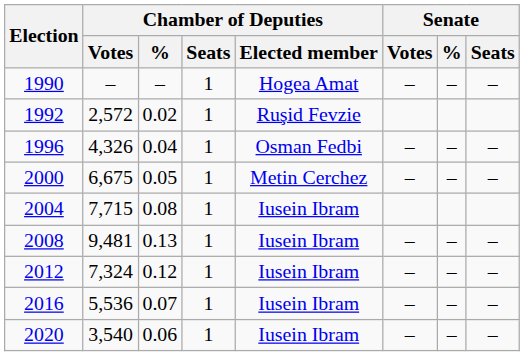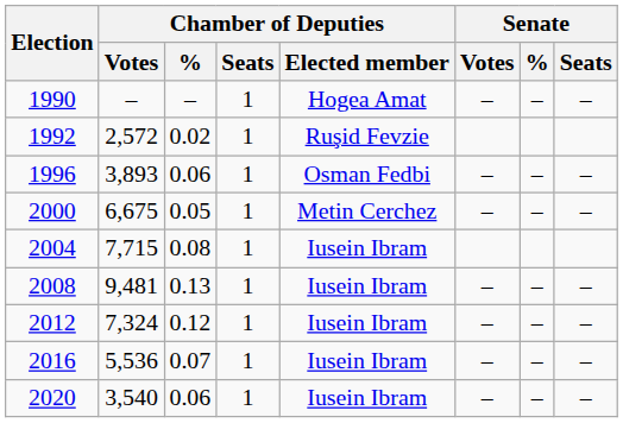 <table class=wikitable style=text-align:center>
 <tr>
 <th rowspan=2>Election</th>
 <th colspan=4>Chamber of Deputies</th>
 <th colspan=3>Senate</th>
 </tr>
 <tr>
 <th>Votes</th>
 <th>%</th>
 <th>Seats</th>
 <th>Elected member</th>
 <th>Votes</th>
 <th>%</th>
 <th>Seats</th>
 </tr>
 <tr>
 <td align=center><a href='#'>1990</a></td>
 <td>–</td>
 <td>–</td>
 <td>1</td>
 <td><a href='#'>Hogea Amat</a></td>
 <td>–</td>
 <td>–</td>
 <td>–</td>
 </tr>
 <tr>
 <td align=center><a href='#'>1992</a></td>
 <td>2,572</td>
 <td>0.02</td>
 <td>1</td>
 <td><a href='#'>Ruşid Fevzie</a></td>
 <td></td>
 <td></td>
 <td></td>
 </tr>
 <tr>
 <td align=center><a href='#'>1996</a></td>
-<td>4,326</td>
-<td>0.04</td>
+<td>3,893</td>
+<td>0.06</td>
 <td>1</td>
 <td><a href='#'>Osman Fedbi</a></td>
 <td>–</td>
 <td>–</td>
 <td>–</td>
 </tr>
 <tr>
 <td align=center><a href='#'>2000</a></td>
 <td>6,675</td>
 <td>0.05</td>
 <td>1</td>
 <td><a href='#'>Metin Cerchez</a></td>
 <td>–</td>
 <td>–</td>
 <td>–</td>
 </tr>
 <tr>
 <td align=center><a href='#'>2004</a></td>
 <td>7,715</td>
 <td>0.08</td>
 <td>1</td>
 <td><a href='#'>Iusein Ibram</a></td>
 <td></td>
 <td></td>
 <td></td>
 </tr>
 <tr>
 <td align=center><a href='#'>2008</a></td>
 <td>9,481</td>
 <td>0.13</td>
 <td>1</td>
 <td><a href='#'>Iusein Ibram</a></td>
 <td>–</td>
 <td>–</td>
 <td>–</td>
 </tr>
 <tr>
 <td align=center><a href='#'>2012</a></td>
 <td>7,324</td>
 <td>0.12</td>
 <td>1</td>
 <td><a href='#'>Iusein Ibram</a></td>
 <td>–</td>
 <td>–</td>
 <td>–</td>
 </tr>
 <tr>
 <td align=center><a href='#'>2016</a></td>
 <td>5,536</td>
 <td>0.07</td>
 <td>1</td>
 <td><a href='#'>Iusein Ibram</a></td>
 <td>–</td>
 <td>–</td>
 <td>–</td>
 </tr>
 <tr>
 <td align=center><a href='#'>2020</a></td>
 <td>3,540</td>
 <td>0.06</td>
 <td>1</td>
 <td><a href='#'>Iusein Ibram</a></td>
 <td>–</td>
 <td>–</td>
 <td>–</td>
 </tr>
 </table>
